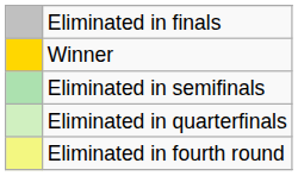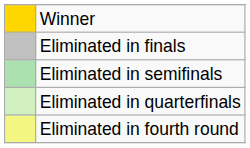 <table class="wikitable" style="font-size:95%;">
 <tr>
 </tr>
 <tr>
+<td style="background:gold;"></td>
+<td>Winner</td>
+</tr>
+<tr>
 <td style="background:silver;"></td>
 <td>Eliminated in finals</td>
-</tr>
-<tr>
-<td style="background:gold;"></td>
-<td>Winner</td>
 </tr>
 <tr>
 <td style="background:#ACE1AF;"></td>
 <td>Eliminated in semifinals</td>
 </tr>
 <tr>
 <td style="background:#D0F0C0;" width=20px></td>
 <td>Eliminated in quarterfinals</td>
 </tr>
 <tr>
 <td style="background:#F3F781;"></td>
 <td>Eliminated in fourth round</td>
 </tr>
 <tr>
 </tr>
 </table>
